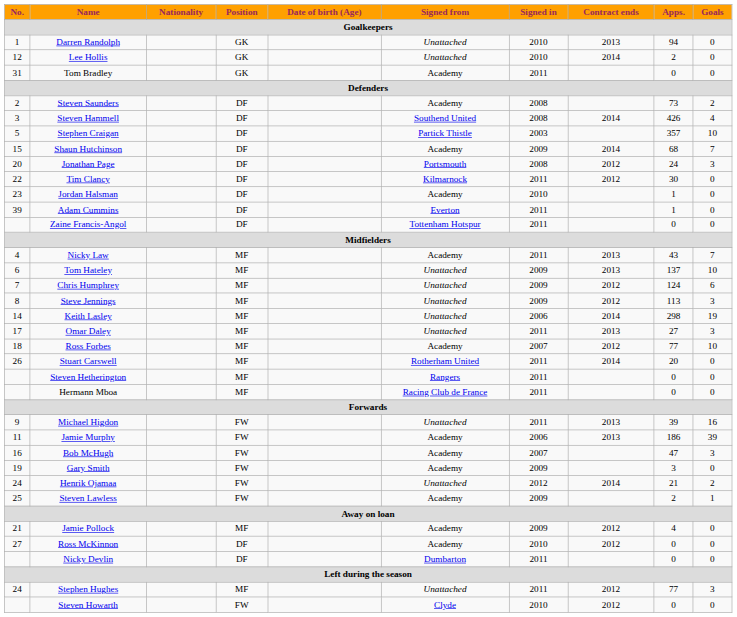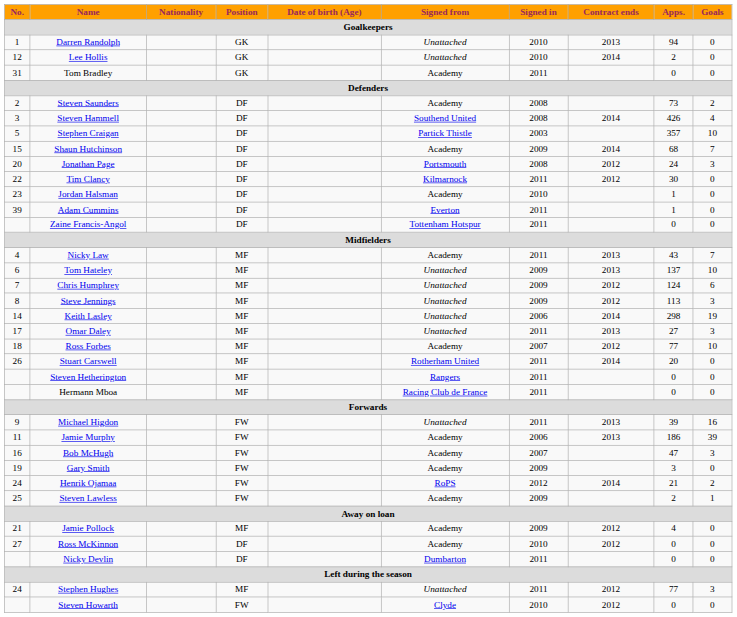 <table class="wikitable"  style="text-align:center; font-size:90%; width:90%;">
 <tr>
 <th style="background:#ffa000; color:#98285c; text-align:center;">No.</th>
 <th style="background:#ffa000; color:#98285c; text-align:center;">Name</th>
 <th style="background:#ffa000; color:#98285c; text-align:center;">Nationality</th>
 <th style="background:#ffa000; color:#98285c; text-align:center;">Position</th>
 <th style="background:#ffa000; color:#98285c; text-align:center;">Date of birth (Age)</th>
 <th style="background:#ffa000; color:#98285c; text-align:center;">Signed from</th>
 <th style="background:#ffa000; color:#98285c; text-align:center;">Signed in</th>
 <th style="background:#ffa000; color:#98285c; text-align:center;">Contract ends</th>
 <th style="background:#ffa000; color:#98285c; text-align:center;">Apps.</th>
 <th style="background:#ffa000; color:#98285c; text-align:center;">Goals</th>
 </tr>
 <tr>
 <th colspan="11"  style="background:#dcdcdc; text-align:center;">Goalkeepers</th>
 </tr>
 <tr>
 <td>1</td>
 <td><a href='#'>Darren Randolph</a></td>
 <td></td>
 <td>GK</td>
 <td></td>
 <td><em>Unattached</em></td>
 <td>2010</td>
 <td>2013</td>
 <td>94</td>
 <td>0</td>
 </tr>
 <tr>
 <td>12</td>
 <td><a href='#'>Lee Hollis</a></td>
 <td></td>
 <td>GK</td>
 <td></td>
 <td><em>Unattached</em></td>
 <td>2010</td>
 <td>2014</td>
 <td>2</td>
 <td>0</td>
 </tr>
 <tr>
 <td>31</td>
 <td>Tom Bradley</td>
 <td></td>
 <td>GK</td>
 <td></td>
 <td>Academy</td>
 <td>2011</td>
 <td></td>
 <td>0</td>
 <td>0</td>
 </tr>
 <tr>
 <th colspan="11"  style="background:#dcdcdc; text-align:center;">Defenders</th>
 </tr>
 <tr>
 <td>2</td>
 <td><a href='#'>Steven Saunders</a></td>
 <td></td>
 <td>DF</td>
 <td></td>
 <td>Academy</td>
 <td>2008</td>
 <td></td>
 <td>73</td>
 <td>2</td>
 </tr>
 <tr>
 <td>3</td>
 <td><a href='#'>Steven Hammell</a></td>
 <td></td>
 <td>DF</td>
 <td></td>
 <td><a href='#'>Southend United</a></td>
 <td>2008</td>
 <td>2014</td>
 <td>426</td>
 <td>4</td>
 </tr>
 <tr>
 <td>5</td>
 <td><a href='#'>Stephen Craigan</a></td>
 <td></td>
 <td>DF</td>
 <td></td>
 <td><a href='#'>Partick Thistle</a></td>
 <td>2003</td>
 <td></td>
 <td>357</td>
 <td>10</td>
 </tr>
 <tr>
 <td>15</td>
 <td><a href='#'>Shaun Hutchinson</a></td>
 <td></td>
 <td>DF</td>
 <td></td>
 <td>Academy</td>
 <td>2009</td>
 <td>2014</td>
 <td>68</td>
 <td>7</td>
 </tr>
 <tr>
 <td>20</td>
 <td><a href='#'>Jonathan Page</a></td>
 <td></td>
 <td>DF</td>
 <td></td>
 <td><a href='#'>Portsmouth</a></td>
 <td>2008</td>
 <td>2012</td>
 <td>24</td>
 <td>3</td>
 </tr>
 <tr>
 <td>22</td>
 <td><a href='#'>Tim Clancy</a></td>
 <td></td>
 <td>DF</td>
 <td></td>
 <td><a href='#'>Kilmarnock</a></td>
 <td>2011</td>
 <td>2012</td>
 <td>30</td>
 <td>0</td>
 </tr>
 <tr>
 <td>23</td>
 <td><a href='#'>Jordan Halsman</a></td>
 <td></td>
 <td>DF</td>
 <td></td>
 <td>Academy</td>
 <td>2010</td>
 <td></td>
 <td>1</td>
 <td>0</td>
 </tr>
 <tr>
 <td>39</td>
 <td><a href='#'>Adam Cummins</a></td>
 <td></td>
 <td>DF</td>
 <td></td>
 <td><a href='#'>Everton</a></td>
 <td>2011</td>
 <td></td>
 <td>1</td>
 <td>0</td>
 </tr>
 <tr>
 <td></td>
 <td><a href='#'>Zaine Francis-Angol</a></td>
 <td></td>
 <td>DF</td>
 <td></td>
 <td><a href='#'>Tottenham Hotspur</a></td>
 <td>2011</td>
 <td></td>
 <td>0</td>
 <td>0</td>
 </tr>
 <tr>
 <th colspan="11"  style="background:#dcdcdc; text-align:center;">Midfielders</th>
 </tr>
 <tr>
 <td>4</td>
 <td><a href='#'>Nicky Law</a></td>
 <td></td>
 <td>MF</td>
 <td></td>
 <td>Academy</td>
 <td>2011</td>
 <td>2013</td>
 <td>43</td>
 <td>7</td>
 </tr>
 <tr>
 <td>6</td>
 <td><a href='#'>Tom Hateley</a></td>
 <td></td>
 <td>MF</td>
 <td></td>
 <td><em>Unattached</em></td>
 <td>2009</td>
 <td>2013</td>
 <td>137</td>
 <td>10</td>
 </tr>
 <tr>
 <td>7</td>
 <td><a href='#'>Chris Humphrey</a></td>
 <td></td>
 <td>MF</td>
 <td></td>
 <td><em>Unattached</em></td>
 <td>2009</td>
 <td>2012</td>
 <td>124</td>
 <td>6</td>
 </tr>
 <tr>
 <td>8</td>
 <td><a href='#'>Steve Jennings</a></td>
 <td></td>
 <td>MF</td>
 <td></td>
 <td><em>Unattached</em></td>
 <td>2009</td>
 <td>2012</td>
 <td>113</td>
 <td>3</td>
 </tr>
 <tr>
 <td>14</td>
 <td><a href='#'>Keith Lasley</a></td>
 <td></td>
 <td>MF</td>
 <td></td>
 <td><em>Unattached</em></td>
 <td>2006</td>
 <td>2014</td>
 <td>298</td>
 <td>19</td>
 </tr>
 <tr>
 <td>17</td>
 <td><a href='#'>Omar Daley</a></td>
 <td></td>
 <td>MF</td>
 <td></td>
 <td><em>Unattached</em></td>
 <td>2011</td>
 <td>2013</td>
 <td>27</td>
 <td>3</td>
 </tr>
 <tr>
 <td>18</td>
 <td><a href='#'>Ross Forbes</a></td>
 <td></td>
 <td>MF</td>
 <td></td>
 <td>Academy</td>
 <td>2007</td>
 <td>2012</td>
 <td>77</td>
 <td>10</td>
 </tr>
 <tr>
 <td>26</td>
 <td><a href='#'>Stuart Carswell</a></td>
 <td></td>
 <td>MF</td>
 <td></td>
 <td><a href='#'>Rotherham United</a></td>
 <td>2011</td>
 <td>2014</td>
 <td>20</td>
 <td>0</td>
 </tr>
 <tr>
 <td></td>
 <td><a href='#'>Steven Hetherington</a></td>
 <td></td>
 <td>MF</td>
 <td></td>
 <td><a href='#'>Rangers</a></td>
 <td>2011</td>
 <td></td>
 <td>0</td>
 <td>0</td>
 </tr>
 <tr>
 <td></td>
 <td>Hermann Mboa</td>
 <td></td>
 <td>MF</td>
 <td></td>
 <td><a href='#'>Racing Club de France</a></td>
 <td>2011</td>
 <td></td>
 <td>0</td>
 <td>0</td>
 </tr>
 <tr>
 <th colspan="11"  style="background:#dcdcdc; text-align:center;">Forwards</th>
 </tr>
 <tr>
 <td>9</td>
 <td><a href='#'>Michael Higdon</a></td>
 <td></td>
 <td>FW</td>
 <td></td>
 <td><em>Unattached</em></td>
 <td>2011</td>
 <td>2013</td>
 <td>39</td>
 <td>16</td>
 </tr>
 <tr>
 <td>11</td>
 <td><a href='#'>Jamie Murphy</a></td>
 <td></td>
 <td>FW</td>
 <td></td>
 <td>Academy</td>
 <td>2006</td>
 <td>2013</td>
 <td>186</td>
 <td>39</td>
 </tr>
 <tr>
 <td>16</td>
 <td><a href='#'>Bob McHugh</a></td>
 <td></td>
 <td>FW</td>
 <td></td>
 <td>Academy</td>
 <td>2007</td>
 <td></td>
 <td>47</td>
 <td>3</td>
 </tr>
 <tr>
 <td>19</td>
 <td><a href='#'>Gary Smith</a></td>
 <td></td>
 <td>FW</td>
 <td></td>
 <td>Academy</td>
 <td>2009</td>
 <td></td>
 <td>3</td>
 <td>0</td>
 </tr>
 <tr>
 <td>24</td>
 <td><a href='#'>Henrik Ojamaa</a></td>
 <td></td>
 <td>FW</td>
 <td></td>
-<td><em>Unattached</em></td>
+<td><a href='#'>RoPS</a></td>
 <td>2012</td>
 <td>2014</td>
 <td>21</td>
 <td>2</td>
 </tr>
 <tr>
 <td>25</td>
 <td><a href='#'>Steven Lawless</a></td>
 <td></td>
 <td>FW</td>
 <td></td>
 <td>Academy</td>
 <td>2009</td>
 <td></td>
 <td>2</td>
 <td>1</td>
 </tr>
 <tr>
 <th colspan="11"  style="background:#dcdcdc; text-align:center;">Away on loan</th>
 </tr>
 <tr>
 <td>21</td>
 <td><a href='#'>Jamie Pollock</a></td>
 <td></td>
 <td>MF</td>
 <td></td>
 <td>Academy</td>
 <td>2009</td>
 <td>2012</td>
 <td>4</td>
 <td>0</td>
 </tr>
 <tr>
 <td>27</td>
 <td><a href='#'>Ross McKinnon</a></td>
 <td></td>
 <td>DF</td>
 <td></td>
 <td>Academy</td>
 <td>2010</td>
 <td>2012</td>
 <td>0</td>
 <td>0</td>
 </tr>
 <tr>
 <td></td>
 <td><a href='#'>Nicky Devlin</a></td>
 <td></td>
 <td>DF</td>
 <td></td>
 <td><a href='#'>Dumbarton</a></td>
 <td>2011</td>
 <td></td>
 <td>0</td>
 <td>0</td>
 </tr>
 <tr>
 <th colspan="11"  style="background:#dcdcdc; text-align:center;">Left during the season</th>
 </tr>
 <tr>
 <td>24</td>
 <td><a href='#'>Stephen Hughes</a></td>
 <td></td>
 <td>MF</td>
 <td></td>
 <td><em>Unattached</em></td>
 <td>2011</td>
 <td>2012</td>
 <td>77</td>
 <td>3</td>
 </tr>
 <tr>
 <td></td>
 <td><a href='#'>Steven Howarth</a></td>
 <td></td>
 <td>FW</td>
 <td></td>
 <td><a href='#'>Clyde</a></td>
 <td>2010</td>
 <td>2012</td>
 <td>0</td>
 <td>0</td>
 </tr>
 </table>
